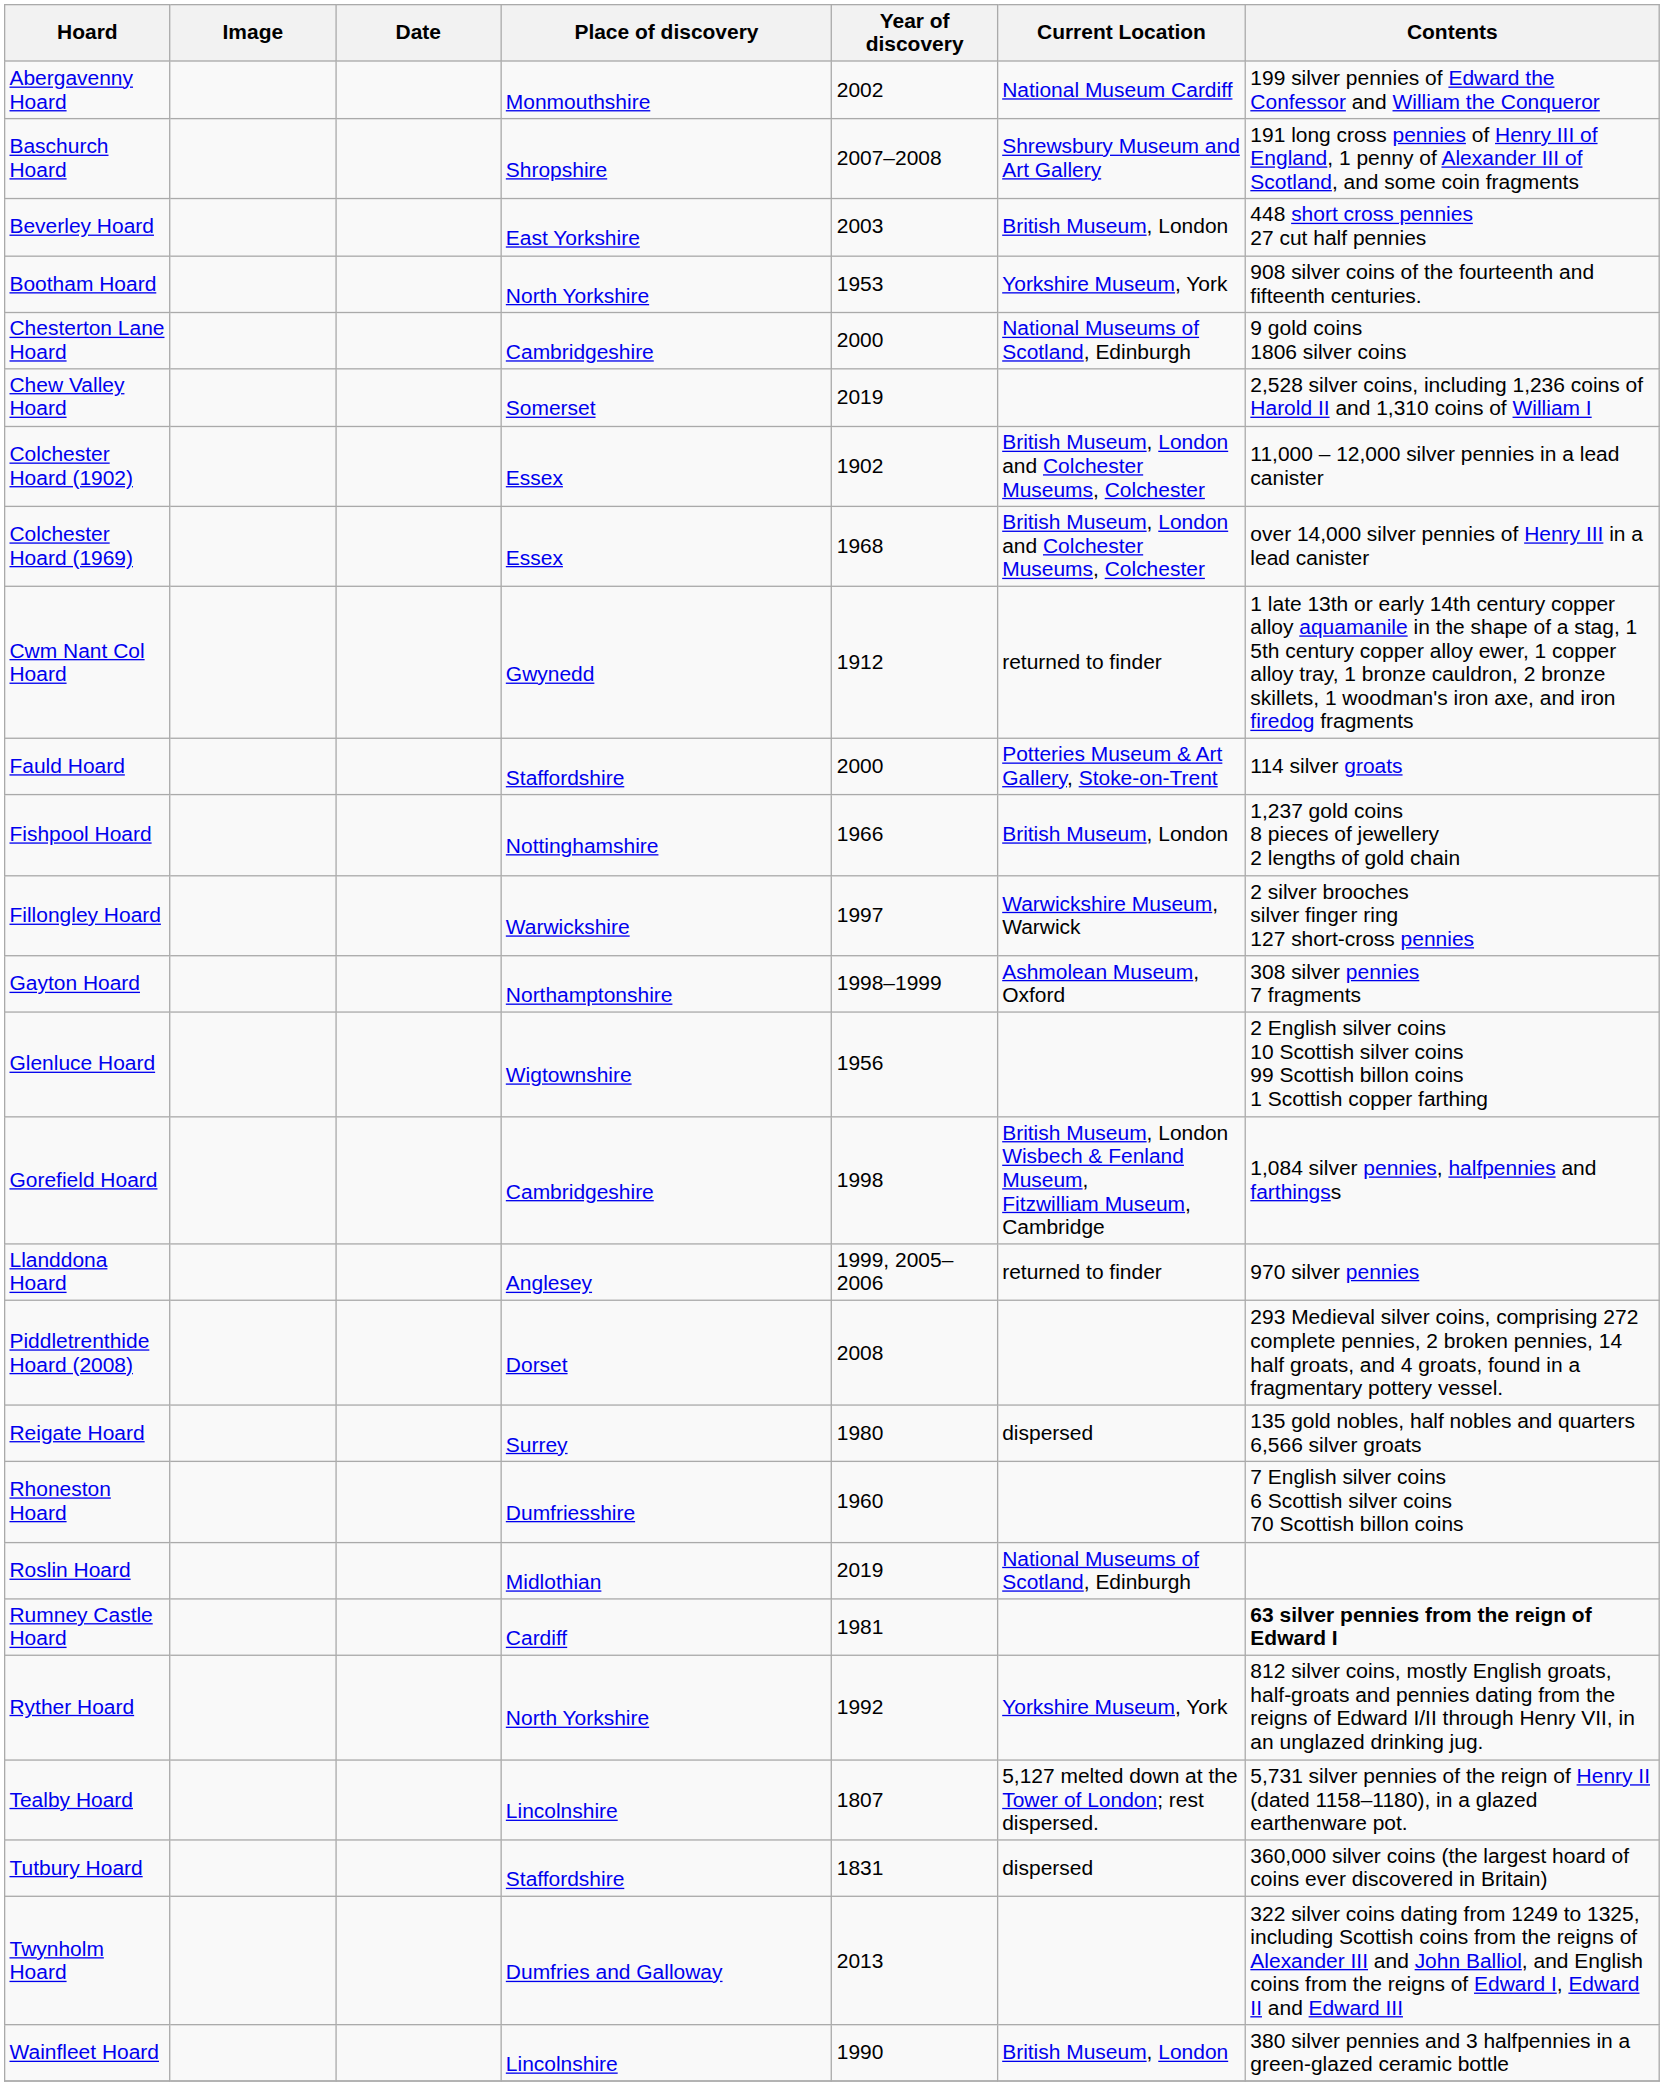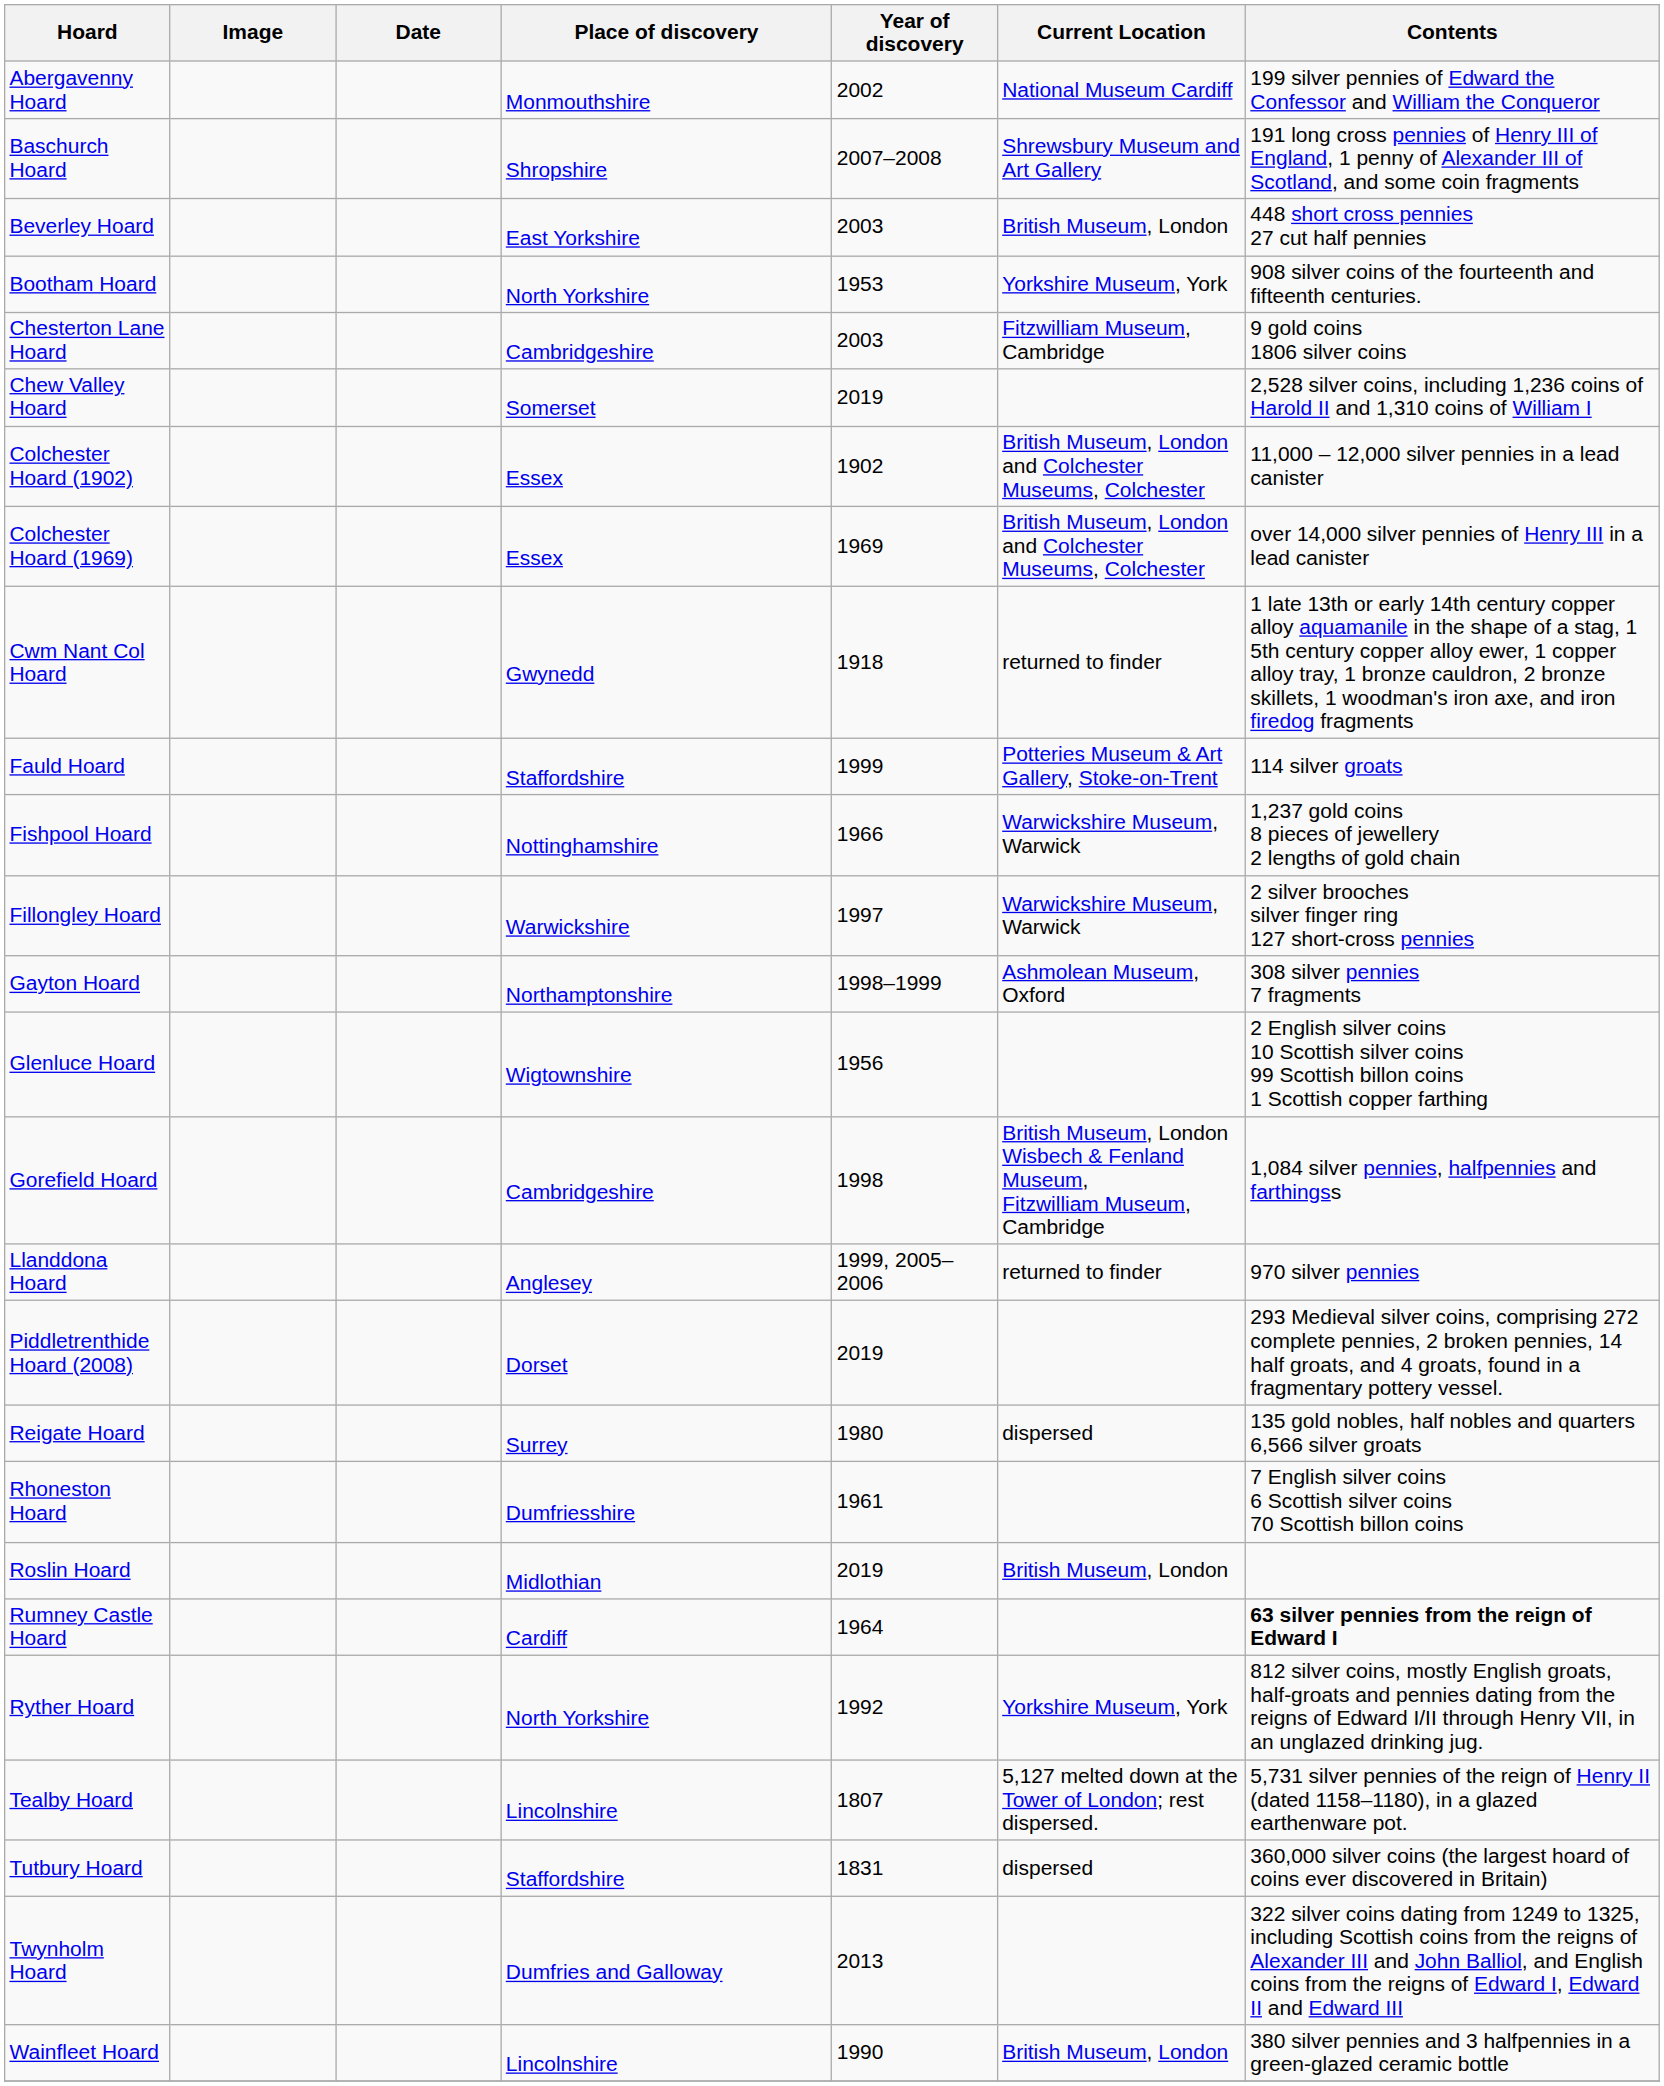 <table class="wikitable sortable" style="width: 100%">
 <tr>
 <th width="10%">Hoard</th>
 <th width="10%">Image</th>
 <th width="10%">Date</th>
 <th width="20%">Place of discovery</th>
 <th width="10%">Year of discovery</th>
 <th width="15%">Current Location</th>
 <th class="unsortable" width="25%">Contents</th>
 </tr>
 <tr>
 <td><a href='#'>Abergavenny Hoard</a></td>
 <td></td>
 <td></td>
 <td><br><a href='#'>Monmouthshire</a><br><small></small></td>
 <td>2002</td>
 <td><a href='#'>National Museum Cardiff</a></td>
 <td>199 silver pennies of <a href='#'>Edward the Confessor</a> and <a href='#'>William the Conqueror</a></td>
 </tr>
 <tr>
 <td><a href='#'>Baschurch Hoard</a></td>
 <td></td>
 <td></td>
 <td><br><a href='#'>Shropshire</a><br><small></small></td>
 <td>2007–2008</td>
 <td><a href='#'>Shrewsbury Museum and Art Gallery</a></td>
 <td>191 long cross <a href='#'>pennies</a> of <a href='#'>Henry III of England</a>, 1 penny of <a href='#'>Alexander III of Scotland</a>, and some coin fragments</td>
 </tr>
 <tr>
 <td><a href='#'>Beverley Hoard</a></td>
 <td></td>
 <td></td>
 <td><br><a href='#'>East Yorkshire</a><br><small></small></td>
 <td>2003</td>
 <td><a href='#'>British Museum</a>, London</td>
 <td>448 <a href='#'>short cross pennies</a><br>27 cut half pennies</td>
 </tr>
 <tr>
 <td><a href='#'>Bootham Hoard</a></td>
 <td></td>
 <td></td>
 <td><br><a href='#'>North Yorkshire</a><br><small></small></td>
 <td>1953</td>
 <td><a href='#'>Yorkshire Museum</a>, York</td>
 <td>908 silver coins of the fourteenth and fifteenth centuries.</td>
 </tr>
 <tr>
 <td><a href='#'>Chesterton Lane Hoard</a></td>
 <td></td>
 <td></td>
 <td><br><a href='#'>Cambridgeshire</a><br><small></small></td>
-<td>2000</td>
-<td><a href='#'>National Museums of Scotland</a>, Edinburgh</td>
+<td>2003</td>
+<td><a href='#'>Fitzwilliam Museum</a>, Cambridge</td>
 <td>9 gold coins<br>1806 silver coins</td>
 </tr>
 <tr>
 <td><a href='#'>Chew Valley Hoard</a></td>
 <td></td>
 <td></td>
 <td><br><a href='#'>Somerset</a><br><small></small></td>
 <td>2019</td>
 <td></td>
 <td>2,528 silver coins, including 1,236 coins of <a href='#'>Harold II</a> and 1,310 coins of <a href='#'>William I</a></td>
 </tr>
 <tr>
 <td><a href='#'>Colchester Hoard (1902)</a></td>
 <td></td>
 <td></td>
 <td><br><a href='#'>Essex</a><br><small></small></td>
 <td>1902</td>
 <td><a href='#'>British Museum</a>, <a href='#'>London</a> and <a href='#'>Colchester Museums</a>, <a href='#'>Colchester</a></td>
 <td>11,000 – 12,000 silver pennies in a lead canister</td>
 </tr>
 <tr>
 <td><a href='#'>Colchester Hoard (1969)</a></td>
 <td></td>
 <td></td>
 <td><br><a href='#'>Essex</a><br><small></small></td>
-<td>1968</td>
+<td>1969</td>
 <td><a href='#'>British Museum</a>, <a href='#'>London</a> and <a href='#'>Colchester Museums</a>, <a href='#'>Colchester</a></td>
 <td>over 14,000 silver pennies of <a href='#'>Henry III</a> in a lead canister</td>
 </tr>
 <tr>
 <td><a href='#'>Cwm Nant Col Hoard</a></td>
 <td></td>
 <td></td>
 <td><br><a href='#'>Gwynedd</a><br><small></small></td>
-<td>1912</td>
+<td>1918</td>
 <td>returned to finder</td>
 <td>1 late 13th or early 14th century copper alloy <a href='#'>aquamanile</a> in the shape of a stag, 1 5th century copper alloy ewer, 1 copper alloy tray, 1 bronze cauldron, 2 bronze skillets, 1 woodman's iron axe, and iron <a href='#'>firedog</a> fragments</td>
 </tr>
 <tr>
 <td><a href='#'>Fauld Hoard</a></td>
 <td></td>
 <td></td>
 <td><br><a href='#'>Staffordshire</a><br><small></small></td>
-<td>2000</td>
+<td>1999</td>
 <td><a href='#'>Potteries Museum & Art Gallery</a>, <a href='#'>Stoke-on-Trent</a></td>
 <td>114 silver <a href='#'>groats</a></td>
 </tr>
 <tr>
 <td><a href='#'>Fishpool Hoard</a></td>
 <td></td>
 <td></td>
 <td><br><a href='#'>Nottinghamshire</a><br><small></small></td>
 <td>1966</td>
-<td><a href='#'>British Museum</a>, London</td>
+<td><a href='#'>Warwickshire Museum</a>, Warwick</td>
 <td>1,237 gold coins<br>8 pieces of jewellery<br>2 lengths of gold chain</td>
 </tr>
 <tr>
 <td><a href='#'>Fillongley Hoard</a></td>
 <td></td>
 <td></td>
 <td><br><a href='#'>Warwickshire</a><br><small></small></td>
 <td>1997</td>
 <td><a href='#'>Warwickshire Museum</a>, Warwick</td>
 <td>2 silver brooches<br>silver finger ring<br>127 short-cross <a href='#'>pennies</a></td>
 </tr>
 <tr>
 <td><a href='#'>Gayton Hoard</a></td>
 <td></td>
 <td></td>
 <td><br><a href='#'>Northamptonshire</a><br><small></small></td>
 <td>1998–1999</td>
 <td><a href='#'>Ashmolean Museum</a>, Oxford</td>
 <td>308 silver <a href='#'>pennies</a><br>7 fragments</td>
 </tr>
 <tr>
 <td><a href='#'>Glenluce Hoard</a></td>
 <td></td>
 <td></td>
 <td><br><a href='#'>Wigtownshire</a><br><small></small></td>
 <td>1956</td>
 <td></td>
 <td>2 English silver coins<br>10 Scottish silver coins<br>99 Scottish billon coins<br>1 Scottish copper farthing</td>
 </tr>
 <tr>
 <td><a href='#'>Gorefield Hoard</a></td>
 <td></td>
 <td></td>
 <td><br><a href='#'>Cambridgeshire</a><br><small></small></td>
 <td>1998</td>
 <td><a href='#'>British Museum</a>, London<br><a href='#'>Wisbech & Fenland Museum</a>,<br><a href='#'>Fitzwilliam Museum</a>, Cambridge</td>
 <td>1,084 silver <a href='#'>pennies</a>, <a href='#'>halfpennies</a> and <a href='#'>farthings</a>s</td>
 </tr>
 <tr>
 <td><a href='#'>Llanddona Hoard</a></td>
 <td></td>
 <td></td>
 <td><br><a href='#'>Anglesey</a><br><small></small></td>
 <td>1999, 2005–2006</td>
 <td>returned to finder</td>
 <td>970 silver <a href='#'>pennies</a></td>
 </tr>
 <tr>
 <td><a href='#'>Piddletrenthide Hoard (2008)</a></td>
 <td></td>
 <td></td>
 <td><br><a href='#'>Dorset</a><br><small></small></td>
-<td>2008</td>
+<td>2019</td>
 <td></td>
 <td>293 Medieval silver coins, comprising 272 complete pennies, 2 broken pennies, 14 half groats, and 4 groats, found in a fragmentary pottery vessel.</td>
 </tr>
 <tr>
 <td><a href='#'>Reigate Hoard</a></td>
 <td></td>
 <td></td>
 <td><br><a href='#'>Surrey</a><br><small></small></td>
 <td>1980</td>
 <td>dispersed</td>
 <td>135 gold nobles, half nobles and quarters<br>6,566 silver groats</td>
 </tr>
 <tr>
 <td><a href='#'>Rhoneston Hoard</a></td>
 <td></td>
 <td></td>
 <td><br><a href='#'>Dumfriesshire</a><br><small></small></td>
-<td>1960</td>
+<td>1961</td>
 <td></td>
 <td>7 English silver coins<br>6 Scottish silver coins<br>70 Scottish billon coins</td>
 </tr>
 <tr>
 <td><a href='#'>Roslin Hoard</a></td>
 <td></td>
 <td></td>
 <td><br><a href='#'>Midlothian</a></td>
 <td>2019</td>
-<td><a href='#'>National Museums of Scotland</a>, Edinburgh</td>
+<td><a href='#'>British Museum</a>, London</td>
 <td></td>
 </tr>
 <tr>
 <td><a href='#'>Rumney Castle Hoard</a></td>
 <td></td>
 <td></td>
 <td><br><a href='#'>Cardiff</a><br><small></small></td>
-<td>1981</td>
+<td>1964</td>
 <td></td>
 <td><strong>63 silver pennies from the reign of Edward I</strong></td>
 </tr>
 <tr>
 <td><a href='#'>Ryther Hoard</a></td>
 <td></td>
 <td></td>
 <td><br><a href='#'>North Yorkshire</a><br><small></small></td>
 <td>1992</td>
 <td><a href='#'>Yorkshire Museum</a>, York</td>
 <td>812 silver coins, mostly English groats, half-groats and pennies dating from the reigns of Edward I/II through Henry VII, in an unglazed drinking jug.</td>
 </tr>
 <tr>
 <td><a href='#'>Tealby Hoard</a></td>
 <td></td>
 <td></td>
 <td><br><a href='#'>Lincolnshire</a><br><small></small></td>
 <td>1807</td>
 <td>5,127 melted down at the <a href='#'>Tower of London</a>; rest dispersed.</td>
 <td>5,731 silver pennies of the reign of <a href='#'>Henry II</a> (dated 1158–1180), in a glazed earthenware pot.</td>
 </tr>
 <tr>
 <td><a href='#'>Tutbury Hoard</a></td>
 <td></td>
 <td></td>
 <td><br><a href='#'>Staffordshire</a><br><small></small></td>
 <td>1831</td>
 <td>dispersed</td>
 <td>360,000 silver coins (the largest hoard of coins ever discovered in Britain)</td>
 </tr>
 <tr>
 <td><a href='#'>Twynholm Hoard</a></td>
 <td></td>
 <td></td>
 <td><br><a href='#'>Dumfries and Galloway</a><br><small></small></td>
 <td>2013</td>
 <td></td>
 <td>322 silver coins dating from 1249 to 1325, including Scottish coins from the reigns of <a href='#'>Alexander III</a> and <a href='#'>John Balliol</a>, and English coins from the reigns of <a href='#'>Edward I</a>, <a href='#'>Edward II</a> and <a href='#'>Edward III</a></td>
 </tr>
 <tr>
 <td><a href='#'>Wainfleet Hoard</a></td>
 <td></td>
 <td></td>
 <td><br><a href='#'>Lincolnshire</a><br><small></small></td>
 <td>1990</td>
 <td><a href='#'>British Museum</a>, <a href='#'>London</a></td>
 <td>380 silver pennies and 3 halfpennies in a green-glazed ceramic bottle</td>
 </tr>
 <tr>
 </tr>
 </table>
